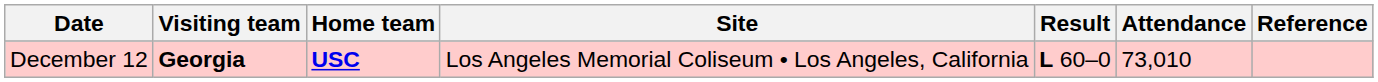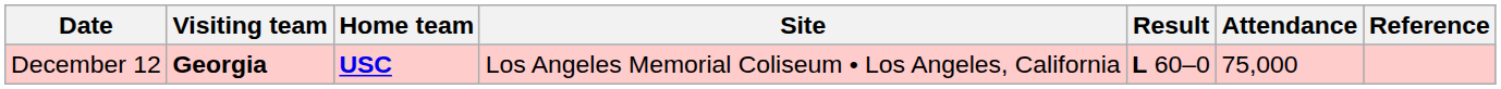 <table class="wikitable" style="font-size:95%;">
 <tr>
 <th>Date</th>
 <th>Visiting team</th>
 <th>Home team</th>
 <th>Site</th>
 <th>Result</th>
 <th>Attendance</th>
 <th class="unsortable">Reference</th>
 </tr>
 <tr bgcolor=ffcccc>
 <td>December 12</td>
 <td><strong>Georgia</strong></td>
 <td><strong><a href='#'>USC</a></strong></td>
 <td>Los Angeles Memorial Coliseum • Los Angeles, California</td>
 <td><strong>L</strong> 60–0</td>
-<td>73,010</td>
+<td>75,000</td>
 <td></td>
 </tr>
 </table>
